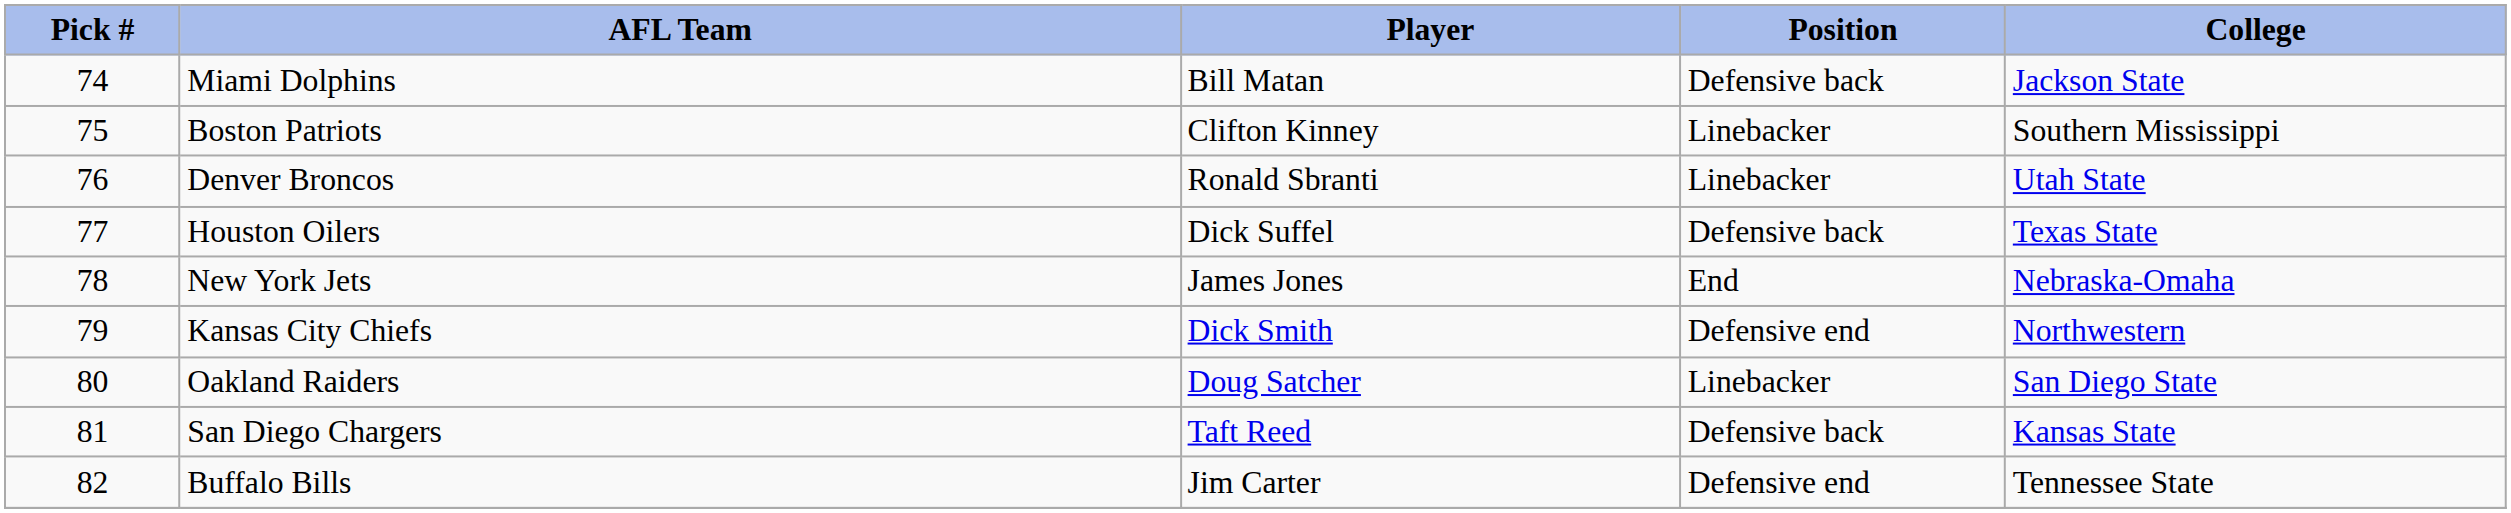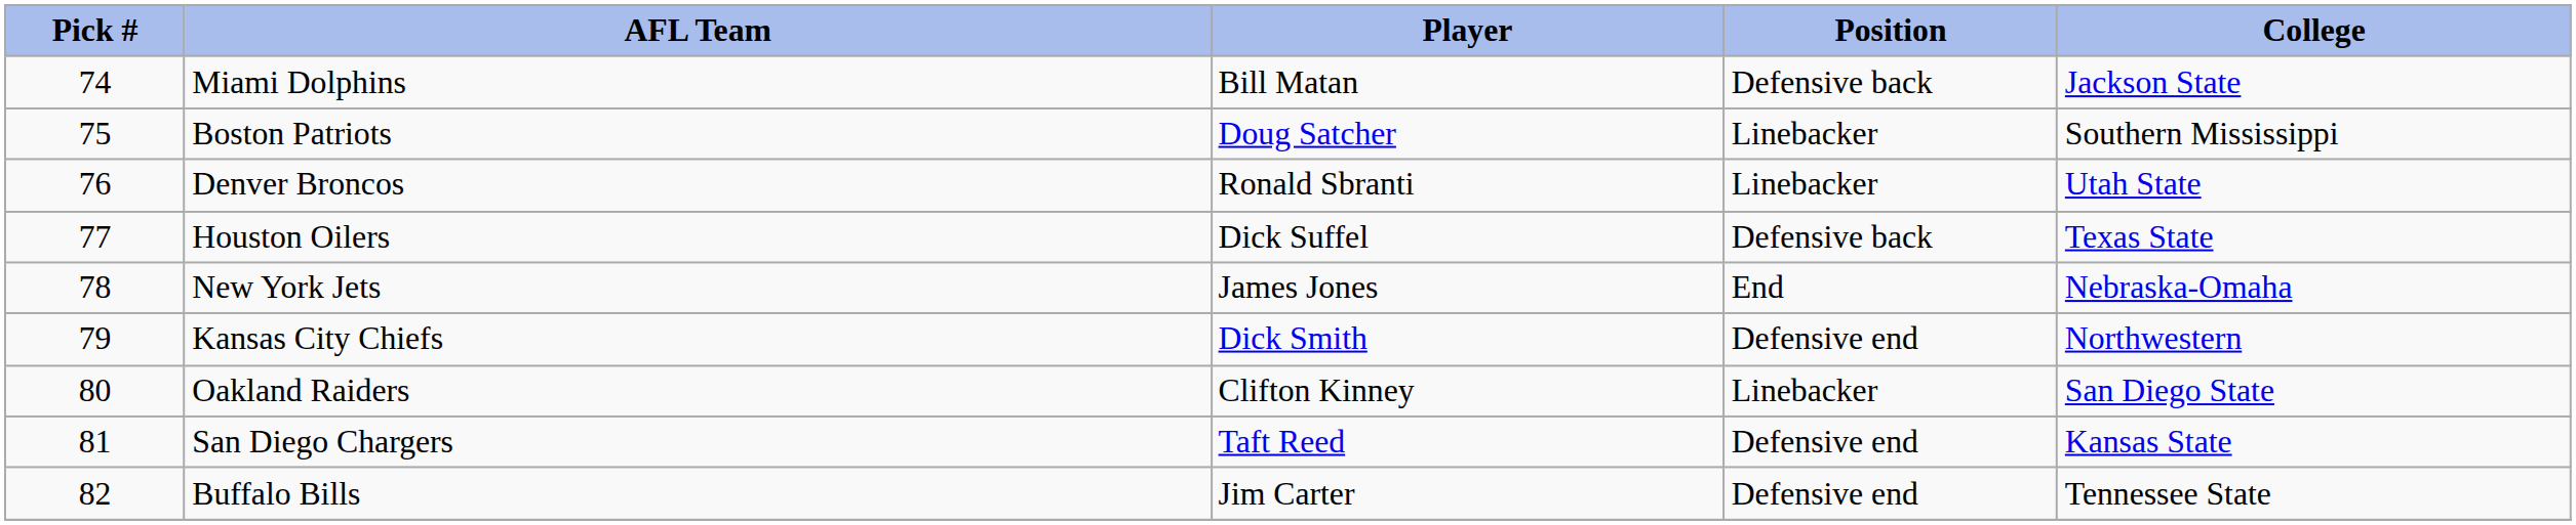 <table class="wikitable sortable sortable" style="width: 100%">
 <tr>
 <th style="background:#A8BDEC;" width=7%>Pick #</th>
 <th width=40% style="background:#A8BDEC;">AFL Team</th>
 <th width=20% style="background:#A8BDEC;">Player</th>
 <th width=13% style="background:#A8BDEC;">Position</th>
 <th style="background:#A8BDEC;">College</th>
 </tr>
 <tr>
 <td align=center>74</td>
 <td>Miami Dolphins</td>
 <td>Bill Matan</td>
 <td>Defensive back</td>
 <td><a href='#'>Jackson State</a></td>
 </tr>
 <tr>
 <td align=center>75</td>
 <td>Boston Patriots</td>
-<td>Clifton Kinney</td>
+<td><a href='#'>Doug Satcher</a></td>
 <td>Linebacker</td>
 <td>Southern Mississippi</td>
 </tr>
 <tr>
 <td align=center>76</td>
 <td>Denver Broncos</td>
 <td>Ronald Sbranti</td>
 <td>Linebacker</td>
 <td><a href='#'>Utah State</a></td>
 </tr>
 <tr>
 <td align=center>77</td>
 <td>Houston Oilers</td>
 <td>Dick Suffel</td>
 <td>Defensive back</td>
 <td><a href='#'>Texas State</a></td>
 </tr>
 <tr>
 <td align=center>78</td>
 <td>New York Jets</td>
 <td>James Jones</td>
 <td>End</td>
 <td><a href='#'>Nebraska-Omaha</a></td>
 </tr>
 <tr>
 <td align=center>79</td>
 <td>Kansas City Chiefs</td>
 <td><a href='#'>Dick Smith</a></td>
 <td>Defensive end</td>
 <td><a href='#'>Northwestern</a></td>
 </tr>
 <tr>
 <td align=center>80</td>
 <td>Oakland Raiders</td>
-<td><a href='#'>Doug Satcher</a></td>
+<td>Clifton Kinney</td>
 <td>Linebacker</td>
 <td><a href='#'>San Diego State</a></td>
 </tr>
 <tr>
 <td align=center>81</td>
 <td>San Diego Chargers</td>
 <td><a href='#'>Taft Reed</a></td>
-<td>Defensive back</td>
+<td>Defensive end</td>
 <td><a href='#'>Kansas State</a></td>
 </tr>
 <tr>
 <td align=center>82</td>
 <td>Buffalo Bills</td>
 <td>Jim Carter</td>
 <td>Defensive end</td>
 <td>Tennessee State</td>
 </tr>
 <tr>
 </tr>
 </table>
